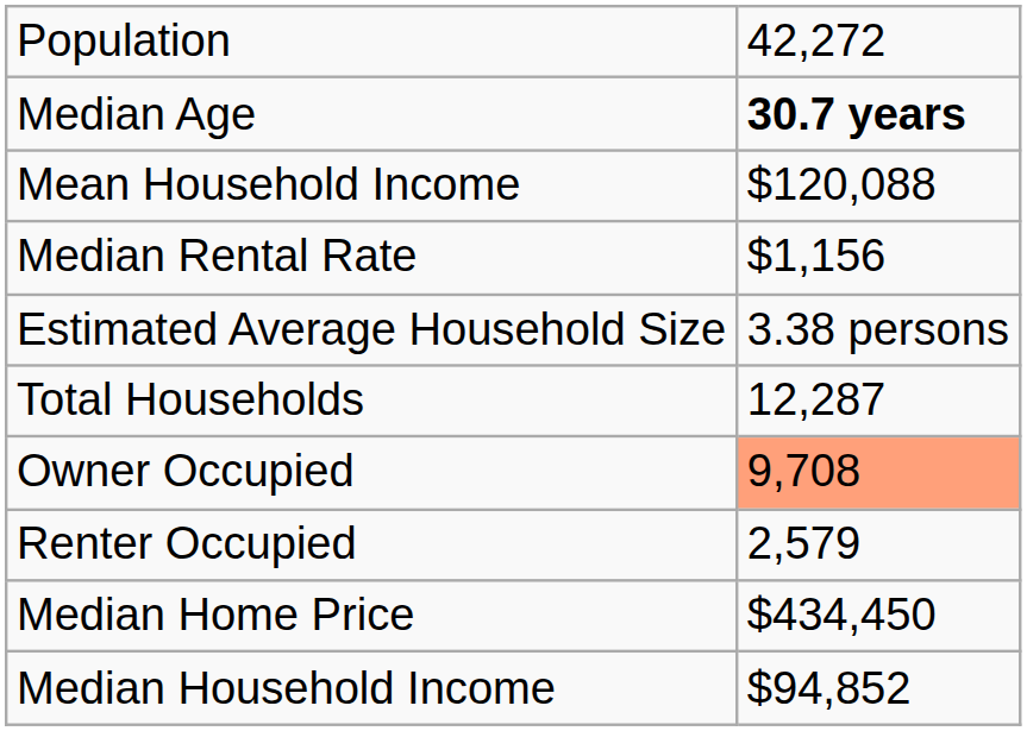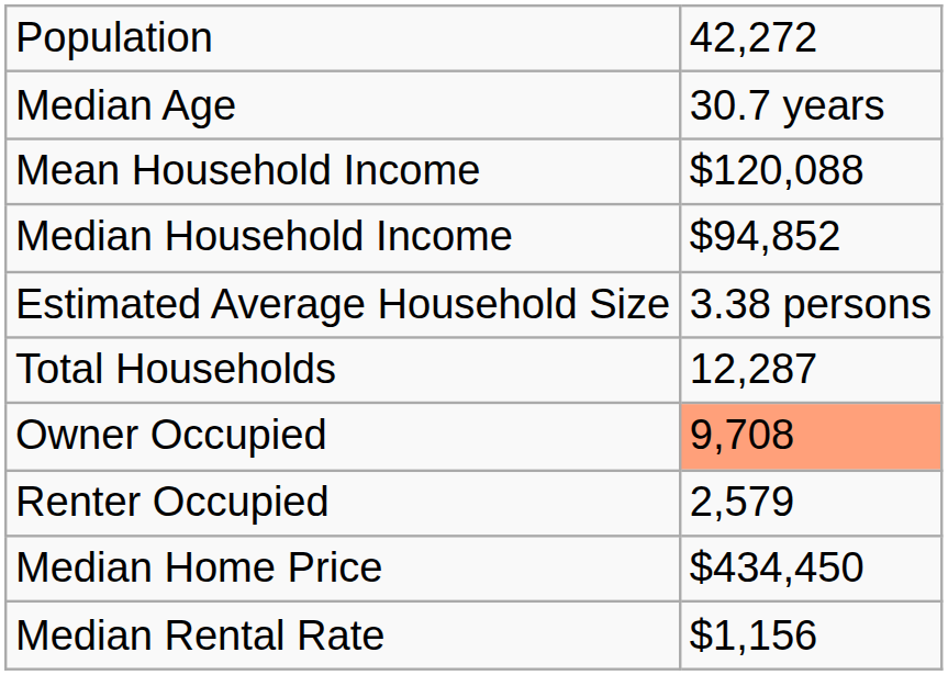 <table class="wikitable">
 <tr>
 <td>Population</td>
 <td>42,272</td>
 </tr>
 <tr>
 <td>Median Age</td>
-<td><strong>30.7 years</strong></td>
+<td>30.7 years</td>
 </tr>
 <tr>
 <td>Mean Household Income</td>
 <td>$120,088</td>
 </tr>
 <tr>
-<td>Median Rental Rate</td>
-<td>$1,156</td>
+<td>Median Household Income</td>
+<td>$94,852</td>
 </tr>
 <tr>
 <td>Estimated Average Household Size</td>
 <td>3.38 persons</td>
 </tr>
 <tr>
 <td>Total Households</td>
 <td>12,287</td>
 </tr>
 <tr>
 <td>Owner Occupied</td>
 <td style="background: lightsalmon;">9,708</td>
 </tr>
 <tr>
 <td>Renter Occupied</td>
 <td>2,579</td>
 </tr>
 <tr>
 <td>Median Home Price</td>
 <td>$434,450</td>
 </tr>
 <tr>
-<td>Median Household Income</td>
-<td>$94,852</td>
+<td>Median Rental Rate</td>
+<td>$1,156</td>
 </tr>
 </table>
